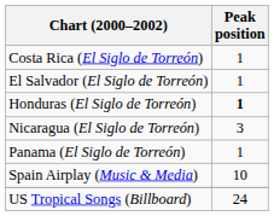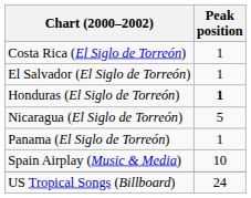 <table class="wikitable sortable">
 <tr>
 <th align="center">Chart (2000–2002)</th>
 <th align="center">Peak<br>position</th>
 </tr>
 <tr>
 <td align="left">Costa Rica (<em><a href='#'>El Siglo de Torreón</a></em>)</td>
 <td align="center">1</td>
 </tr>
 <tr>
 <td align="left">El Salvador (<em>El Siglo de Torreón</em>)</td>
 <td align="center">1</td>
 </tr>
 <tr>
 <td align="left">Honduras (<em>El Siglo de Torreón</em>)</td>
 <td align="center"><strong>1</strong></td>
 </tr>
 <tr>
 <td align="left">Nicaragua (<em>El Siglo de Torreón</em>)</td>
-<td align="center">3</td>
+<td align="center">5</td>
 </tr>
 <tr>
 <td align="left">Panama (<em>El Siglo de Torreón</em>)</td>
 <td align="center">1</td>
 </tr>
 <tr>
 <td align="left">Spain Airplay (<em><a href='#'>Music & Media</a></em>)</td>
 <td align="center">10</td>
 </tr>
 <tr>
 </tr>
 <tr>
 </tr>
 <tr>
 </tr>
 <tr>
 <td align="left">US <a href='#'>Tropical Songs</a> (<em>Billboard</em>)</td>
 <td align="center">24</td>
 </tr>
 </table>
